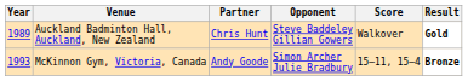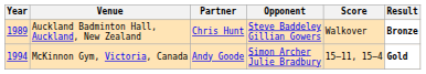 <table class="sortable wikitable" style="font-size: 90%;">
 <tr>
 <th>Year</th>
 <th>Venue</th>
 <th>Partner</th>
 <th>Opponent</th>
 <th>Score</th>
 <th>Result</th>
 </tr>
 <tr style="background:#FFE4B5">
 <td align="center"><a href='#'>1989</a></td>
 <td align="left">Auckland Badminton Hall,<br><a href='#'>Auckland</a>, New Zealand</td>
 <td align="left"> <a href='#'>Chris Hunt</a></td>
 <td align="left"> <a href='#'>Steve Baddeley</a><br> <a href='#'>Gillian Gowers</a></td>
 <td align="left">Walkover</td>
-<td style="text-align:left; background:white"> <strong>Gold</strong></td>
+<td style="text-align:left; background:white"> <strong>Bronze</strong></td>
 </tr>
 <tr style="background:#FFE4B5">
-<td align="center"><a href='#'>1993</a></td>
+<td align="center"><a href='#'>1994</a></td>
 <td align="left">McKinnon Gym, <a href='#'>Victoria</a>, Canada</td>
 <td align="left"> <a href='#'>Andy Goode</a></td>
 <td align="left"> <a href='#'>Simon Archer</a><br> <a href='#'>Julie Bradbury</a></td>
 <td align="left">15–11, 15–4</td>
-<td style="text-align:left; background:white"> <strong>Bronze</strong></td>
+<td style="text-align:left; background:white"> <strong>Gold</strong></td>
 </tr>
 </table>
